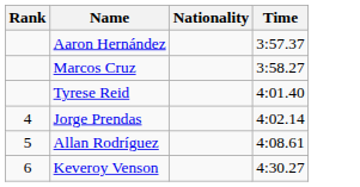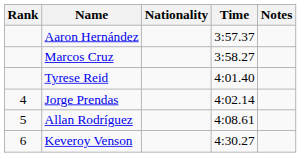 <table class="wikitable sortable" style="text-align:center">
 <tr>
 <th>Rank</th>
 <th>Name</th>
 <th>Nationality</th>
 <th>Time</th>
+<th>Notes</th>
 </tr>
 <tr>
 <td></td>
 <td align=left><a href='#'>Aaron Hernández</a></td>
 <td align=left></td>
 <td>3:57.37</td>
+<td></td>
 </tr>
 <tr>
 <td></td>
 <td align=left><a href='#'>Marcos Cruz</a></td>
 <td align=left></td>
 <td>3:58.27</td>
+<td></td>
 </tr>
 <tr>
 <td></td>
 <td align=left><a href='#'>Tyrese Reid</a></td>
 <td align=left></td>
 <td>4:01.40</td>
+<td></td>
 </tr>
 <tr>
 <td>4</td>
 <td align=left><a href='#'>Jorge Prendas</a></td>
 <td align=left></td>
 <td>4:02.14</td>
+<td></td>
 </tr>
 <tr>
 <td>5</td>
 <td align=left><a href='#'>Allan Rodríguez</a></td>
 <td align=left></td>
 <td>4:08.61</td>
+<td></td>
 </tr>
 <tr>
 <td>6</td>
 <td align=left><a href='#'>Keveroy Venson</a></td>
 <td align=left></td>
 <td>4:30.27</td>
+<td></td>
 </tr>
 </table>
